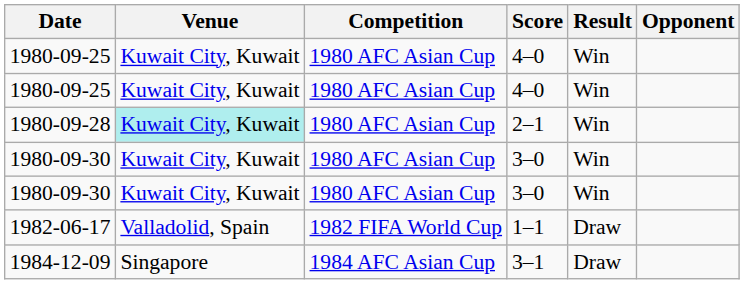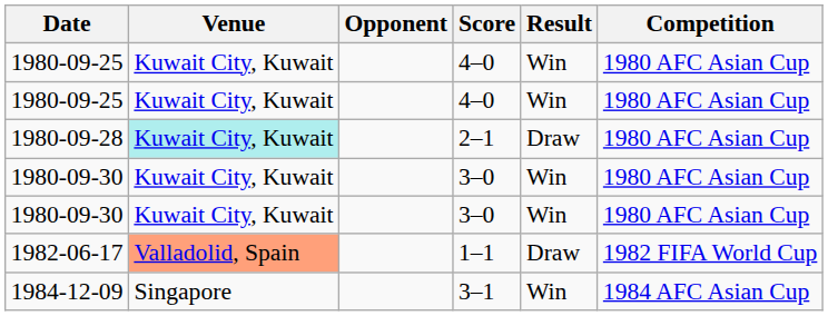 <table class="wikitable">
 <tr>
 <th>Date</th>
 <th>Venue</th>
-<th>Competition</th>
+<th>Opponent</th>
 <th>Score</th>
 <th>Result</th>
-<th>Opponent</th>
+<th>Competition</th>
 </tr>
 <tr>
 <td>1980-09-25</td>
 <td><a href='#'>Kuwait City</a>, Kuwait</td>
-<td><a href='#'>1980 AFC Asian Cup</a></td>
+<td></td>
 <td>4–0</td>
 <td>Win</td>
-<td></td>
+<td><a href='#'>1980 AFC Asian Cup</a></td>
 </tr>
 <tr>
 <td>1980-09-25</td>
 <td><a href='#'>Kuwait City</a>, Kuwait</td>
-<td><a href='#'>1980 AFC Asian Cup</a></td>
+<td></td>
 <td>4–0</td>
 <td>Win</td>
-<td></td>
+<td><a href='#'>1980 AFC Asian Cup</a></td>
 </tr>
 <tr>
 <td>1980-09-28</td>
 <td style="background: paleturquoise;"><a href='#'>Kuwait City</a>, Kuwait</td>
+<td></td>
+<td>2–1</td>
+<td>Draw</td>
 <td><a href='#'>1980 AFC Asian Cup</a></td>
-<td>2–1</td>
-<td>Win</td>
-<td></td>
 </tr>
 <tr>
 <td>1980-09-30</td>
 <td><a href='#'>Kuwait City</a>, Kuwait</td>
-<td><a href='#'>1980 AFC Asian Cup</a></td>
+<td></td>
 <td>3–0</td>
 <td>Win</td>
-<td></td>
+<td><a href='#'>1980 AFC Asian Cup</a></td>
 </tr>
 <tr>
 <td>1980-09-30</td>
 <td><a href='#'>Kuwait City</a>, Kuwait</td>
-<td><a href='#'>1980 AFC Asian Cup</a></td>
+<td></td>
 <td>3–0</td>
 <td>Win</td>
-<td></td>
+<td><a href='#'>1980 AFC Asian Cup</a></td>
 </tr>
 <tr>
 <td>1982-06-17</td>
-<td><a href='#'>Valladolid</a>, Spain</td>
-<td><a href='#'>1982 FIFA World Cup</a></td>
+<td style="background: lightsalmon;"><a href='#'>Valladolid</a>, Spain</td>
+<td></td>
 <td>1–1</td>
 <td>Draw</td>
-<td></td>
+<td><a href='#'>1982 FIFA World Cup</a></td>
 </tr>
 <tr>
 <td>1984-12-09</td>
 <td>Singapore</td>
+<td></td>
+<td>3–1</td>
+<td>Win</td>
 <td><a href='#'>1984 AFC Asian Cup</a></td>
-<td>3–1</td>
-<td>Draw</td>
-<td></td>
 </tr>
 </table>
